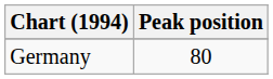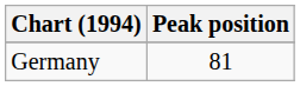 <table class="wikitable sortable">
 <tr>
 <th align="left">Chart (1994)</th>
 <th align="center">Peak position</th>
 </tr>
 <tr>
 </tr>
 <tr>
 <td>Germany</td>
-<td align="center">80</td>
+<td align="center">81</td>
 </tr>
 </table>
